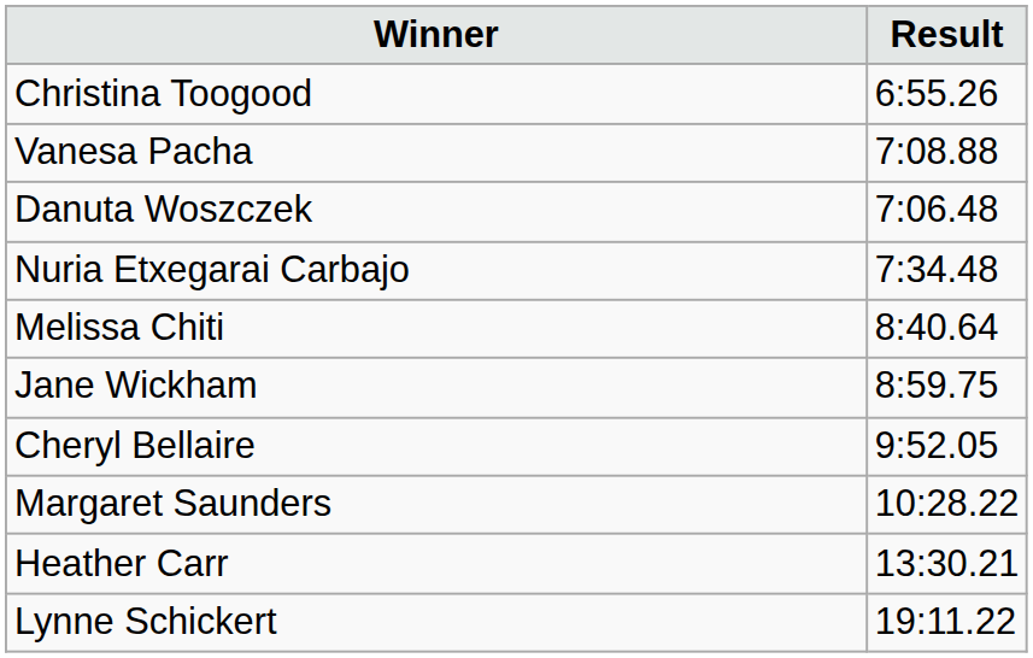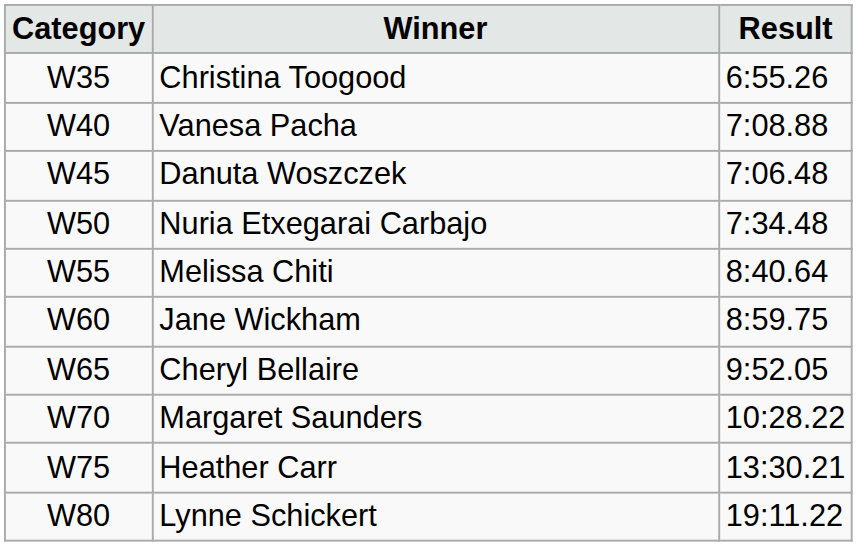 <table class="wikitable" width=35%>
 <tr>
+<td width=15% align="center" bgcolor=#E3E7E6><strong>Category</strong></td>
 <td align="center" bgcolor=#E3E7E6> <strong>Winner</strong></td>
 <td width=15% align="center" bgcolor=#E3E7E6><strong>Result</strong></td>
 </tr>
 <tr>
+<td align="center">W35</td>
 <td> Christina Toogood</td>
 <td>6:55.26</td>
 </tr>
 <tr>
+<td align="center">W40</td>
 <td> Vanesa Pacha</td>
 <td>7:08.88</td>
 </tr>
 <tr>
+<td align="center">W45</td>
 <td> Danuta Woszczek</td>
 <td>7:06.48</td>
 </tr>
 <tr>
+<td align="center">W50</td>
 <td> Nuria Etxegarai Carbajo</td>
 <td>7:34.48</td>
 </tr>
 <tr>
+<td align="center">W55</td>
 <td> Melissa Chiti</td>
 <td>8:40.64</td>
 </tr>
 <tr>
+<td align="center">W60</td>
 <td> Jane Wickham</td>
 <td>8:59.75</td>
 </tr>
 <tr>
+<td align="center">W65</td>
 <td> Cheryl Bellaire</td>
 <td>9:52.05</td>
 </tr>
 <tr>
+<td align="center">W70</td>
 <td> Margaret Saunders</td>
 <td>10:28.22</td>
 </tr>
 <tr>
+<td align="center">W75</td>
 <td> Heather Carr</td>
 <td>13:30.21</td>
 </tr>
 <tr>
+<td align="center">W80</td>
 <td> Lynne Schickert</td>
 <td>19:11.22</td>
 </tr>
 </table>
